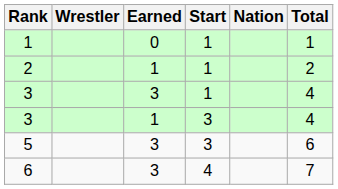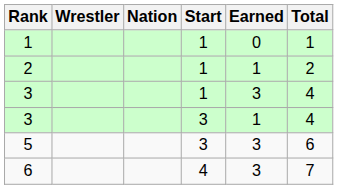 <table class="wikitable sortable" style="text-align:center;">
 <tr>
 <th>Rank</th>
 <th>Wrestler</th>
+<th>Nation</th>
+<th>Start</th>
 <th>Earned</th>
-<th>Start</th>
-<th>Nation</th>
 <th>Total</th>
 </tr>
 <tr style="background:#cfc;">
 <td>1</td>
 <td align=left></td>
+<td align=left></td>
+<td>1</td>
 <td>0</td>
-<td>1</td>
-<td align=left></td>
 <td>1</td>
 </tr>
 <tr style="background:#cfc;">
 <td>2</td>
 <td align=left></td>
+<td align=left></td>
 <td>1</td>
 <td>1</td>
-<td align=left></td>
 <td>2</td>
 </tr>
 <tr style="background:#cfc;">
 <td>3</td>
 <td align=left></td>
+<td align=left></td>
+<td>1</td>
 <td>3</td>
-<td>1</td>
-<td align=left></td>
 <td>4</td>
 </tr>
 <tr style="background:#cfc;">
 <td>3</td>
 <td align=left></td>
+<td align=left></td>
+<td>3</td>
 <td>1</td>
-<td>3</td>
-<td align=left></td>
 <td>4</td>
 </tr>
 <tr>
 <td>5</td>
 <td align=left></td>
+<td align=left></td>
 <td>3</td>
 <td>3</td>
-<td align=left></td>
 <td>6</td>
 </tr>
 <tr>
 <td>6</td>
 <td align=left></td>
+<td align=left></td>
+<td>4</td>
 <td>3</td>
-<td>4</td>
-<td align=left></td>
 <td>7</td>
 </tr>
 </table>
